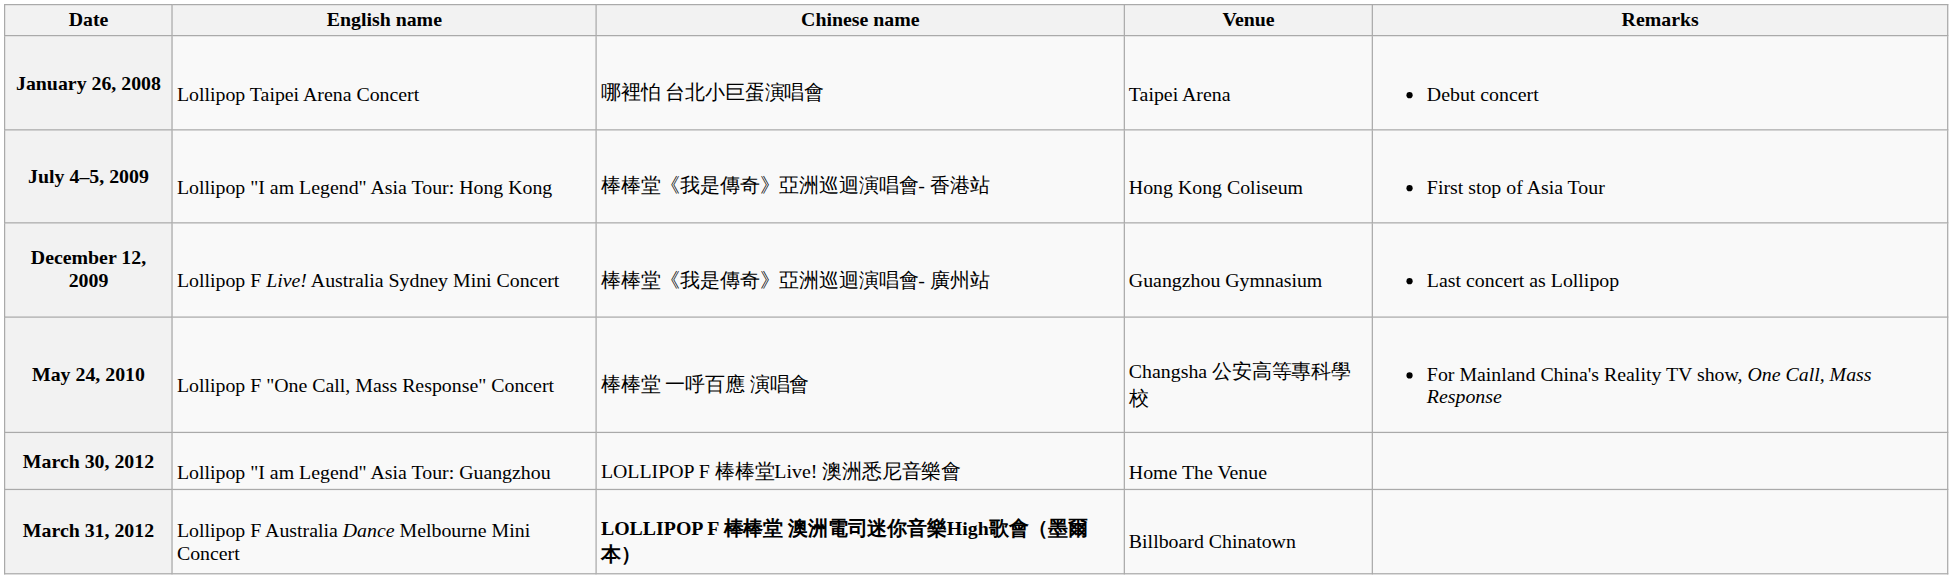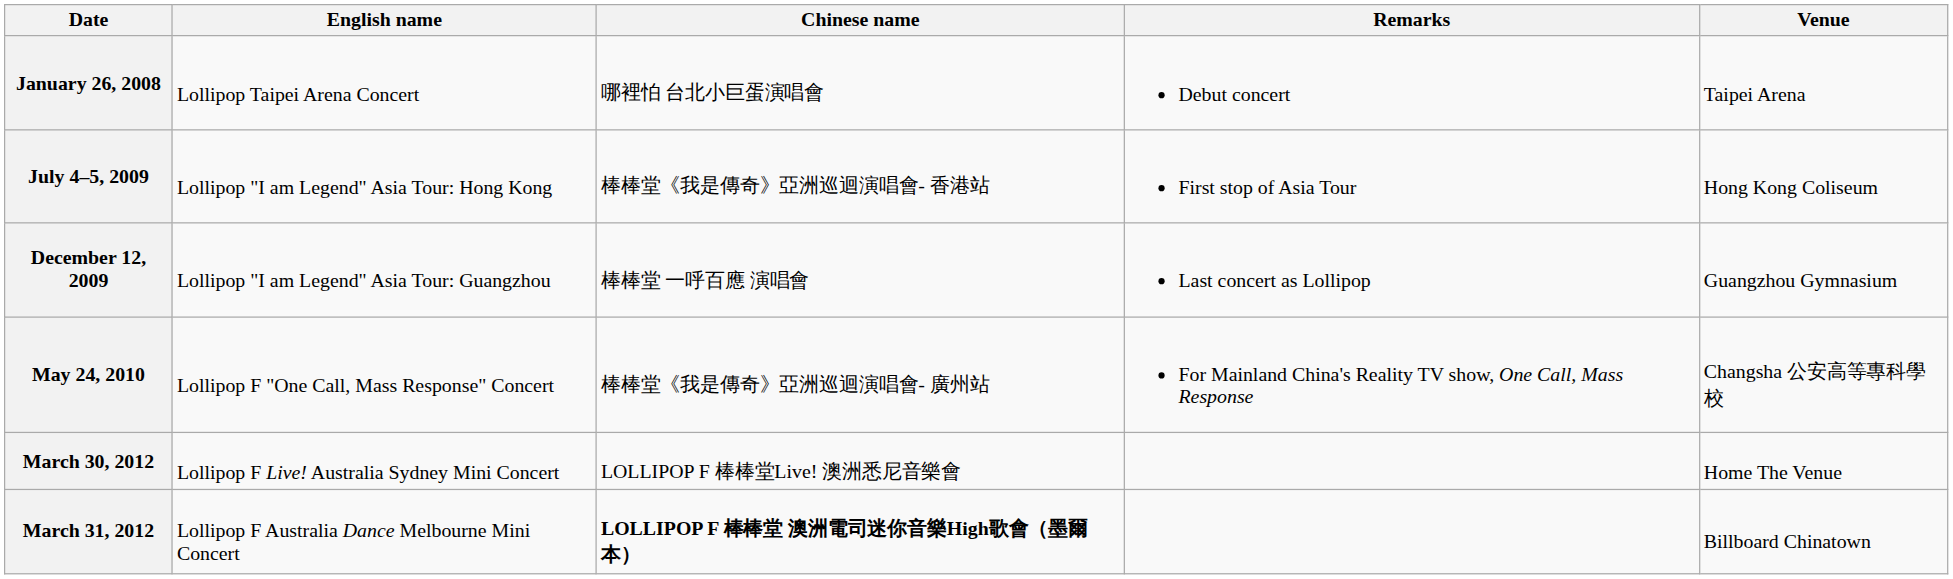 <table class="wikitable">
 <tr>
 <th>Date</th>
 <th>English name</th>
 <th>Chinese name</th>
+<th>Remarks</th>
 <th>Venue</th>
-<th>Remarks</th>
 </tr>
 <tr>
 <th>January 26, 2008</th>
 <td><br>Lollipop Taipei Arena Concert</td>
 <td><br>哪裡怕 台北小巨蛋演唱會</td>
+<td><br><ul><li>Debut concert</li></ul></td>
 <td><br>Taipei Arena</td>
-<td><br><ul><li>Debut concert</li></ul></td>
 </tr>
 <tr>
 <th>July 4–5, 2009</th>
 <td><br>Lollipop "I am Legend" Asia Tour: Hong Kong</td>
 <td><br>棒棒堂《我是傳奇》亞洲巡迴演唱會- 香港站</td>
+<td><br><ul><li>First stop of Asia Tour</li></ul></td>
 <td><br>Hong Kong Coliseum</td>
-<td><br><ul><li>First stop of Asia Tour</li></ul></td>
 </tr>
 <tr>
 <th>December 12, 2009</th>
-<td><br>Lollipop F <em>Live!</em> Australia Sydney Mini Concert</td>
-<td><br>棒棒堂《我是傳奇》亞洲巡迴演唱會- 廣州站</td>
+<td><br>Lollipop "I am Legend" Asia Tour: Guangzhou</td>
+<td><br>棒棒堂 一呼百應 演唱會</td>
+<td><br><ul><li>Last concert as Lollipop</li></ul></td>
 <td><br>Guangzhou Gymnasium</td>
-<td><br><ul><li>Last concert as Lollipop</li></ul></td>
 </tr>
 <tr>
 <th>May 24, 2010</th>
 <td><br>Lollipop F "One Call, Mass Response" Concert</td>
-<td><br>棒棒堂 一呼百應 演唱會</td>
+<td><br>棒棒堂《我是傳奇》亞洲巡迴演唱會- 廣州站</td>
+<td><br><ul><li>For Mainland China's Reality TV show, <em>One Call, Mass Response</em></li></ul></td>
 <td><br>Changsha 公安高等專科學校</td>
-<td><br><ul><li>For Mainland China's Reality TV show, <em>One Call, Mass Response</em></li></ul></td>
 </tr>
 <tr>
 <th>March 30, 2012</th>
-<td><br>Lollipop "I am Legend" Asia Tour: Guangzhou</td>
+<td><br>Lollipop F <em>Live!</em> Australia Sydney Mini Concert</td>
 <td><br>LOLLIPOP F 棒棒堂Live! 澳洲悉尼音樂會</td>
+<td></td>
 <td><br>Home The Venue</td>
-<td></td>
 </tr>
 <tr>
 <th>March 31, 2012</th>
 <td><br>Lollipop F Australia <em>Dance</em> Melbourne Mini Concert</td>
 <td><strong><br>LOLLIPOP F 棒棒堂 澳洲電司迷你音樂High歌會（墨爾本）</strong></td>
+<td></td>
 <td><br>Billboard Chinatown</td>
-<td></td>
 </tr>
 </table>
